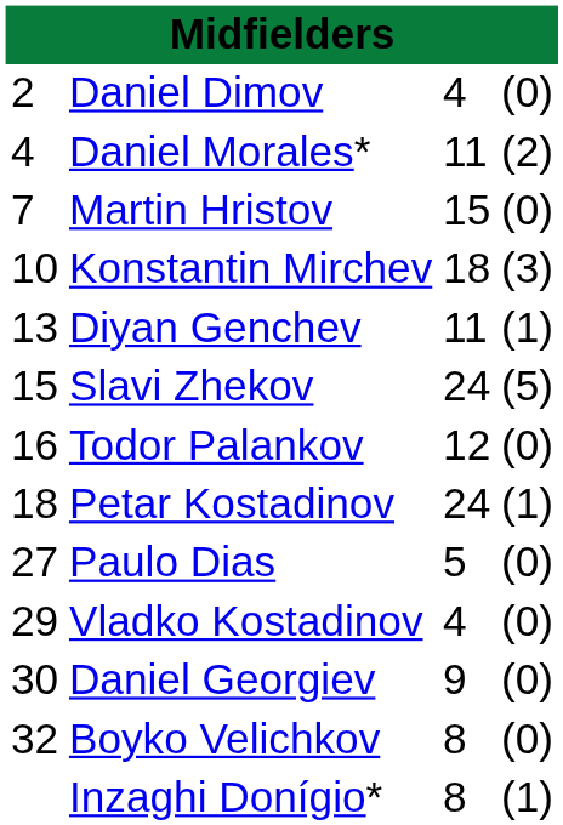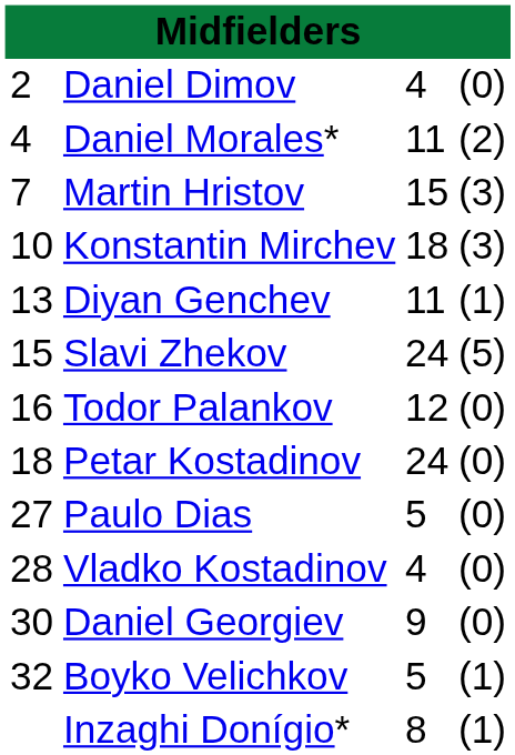 <table class="toccolours" border="0" cellpadding="2" cellspacing="0" align=left style="margin:0.5em;">
 <tr>
 <th colspan="4" align="center" bgcolor="#077C3B"><span>Midfielders</span></th>
 </tr>
 <tr>
 <td>2</td>
 <td> <a href='#'>Daniel Dimov</a></td>
 <td>4</td>
 <td>(0)</td>
 </tr>
 <tr>
 <td>4</td>
 <td> <a href='#'>Daniel Morales</a>*</td>
 <td>11</td>
 <td>(2)</td>
 </tr>
 <tr>
 <td>7</td>
 <td> <a href='#'>Martin Hristov</a></td>
 <td>15</td>
-<td>(0)</td>
+<td>(3)</td>
 </tr>
 <tr>
 <td>10</td>
 <td> <a href='#'>Konstantin Mirchev</a></td>
 <td>18</td>
 <td>(3)</td>
 </tr>
 <tr>
 <td>13</td>
 <td> <a href='#'>Diyan Genchev</a></td>
 <td>11</td>
 <td>(1)</td>
 </tr>
 <tr>
 <td>15</td>
 <td> <a href='#'>Slavi Zhekov</a></td>
 <td>24</td>
 <td>(5)</td>
 </tr>
 <tr>
 <td>16</td>
 <td> <a href='#'>Todor Palankov</a></td>
 <td>12</td>
 <td>(0)</td>
 </tr>
 <tr>
 <td>18</td>
 <td> <a href='#'>Petar Kostadinov</a></td>
 <td>24</td>
-<td>(1)</td>
+<td>(0)</td>
 </tr>
 <tr>
 <td>27</td>
 <td> <a href='#'>Paulo Dias</a></td>
 <td>5</td>
 <td>(0)</td>
 </tr>
 <tr>
-<td>29</td>
+<td>28</td>
 <td> <a href='#'>Vladko Kostadinov</a></td>
 <td>4</td>
 <td>(0)</td>
 </tr>
 <tr>
 <td>30</td>
 <td> <a href='#'>Daniel Georgiev</a></td>
 <td>9</td>
 <td>(0)</td>
 </tr>
 <tr>
 <td>32</td>
 <td> <a href='#'>Boyko Velichkov</a></td>
-<td>8</td>
-<td>(0)</td>
+<td>5</td>
+<td>(1)</td>
 </tr>
 <tr>
 <td></td>
 <td> <a href='#'>Inzaghi Donígio</a>*</td>
 <td>8</td>
 <td>(1)</td>
 </tr>
 <tr>
 </tr>
 </table>
